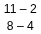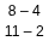 <table style="text-align:center">
 <tr>
 <th width=200></th>
 <th width=100></th>
 <th width=200></th>
 </tr>
 <tr>
 <td align=right><strong></strong></td>
-<td>11 – 2</td>
+<td>8 – 4</td>
 <td align=left></td>
 </tr>
 <tr>
 <td align=right><strong></strong></td>
-<td>8 – 4</td>
+<td>11 – 2</td>
 <td align=left></td>
 </tr>
 </table>
